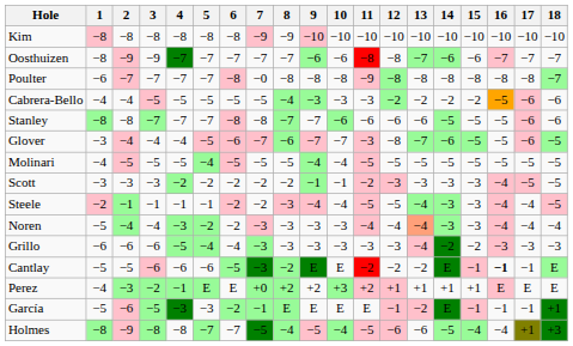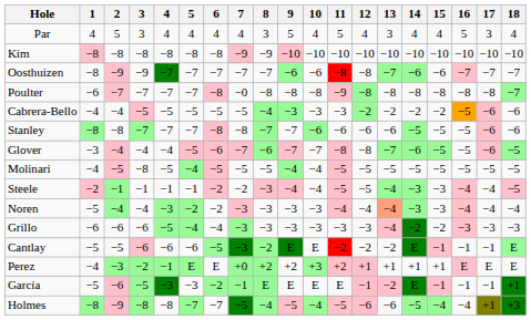 <table class="wikitable" style="text-align:center">
 <tr>
 <th>Hole</th>
 <th>1</th>
 <th>2</th>
 <th>3</th>
 <th>4</th>
 <th>5</th>
 <th>6</th>
 <th>7</th>
 <th>8</th>
 <th>9</th>
 <th>10</th>
 <th>11</th>
 <th>12</th>
 <th>13</th>
 <th>14</th>
 <th>15</th>
 <th>16</th>
 <th>17</th>
 <th>18</th>
+</tr>
+<tr>
+<td>Par</td>
+<td>4</td>
+<td>5</td>
+<td>3</td>
+<td>4</td>
+<td>4</td>
+<td>4</td>
+<td>4</td>
+<td>3</td>
+<td>5</td>
+<td>4</td>
+<td>5</td>
+<td>4</td>
+<td>3</td>
+<td>4</td>
+<td>4</td>
+<td>5</td>
+<td>3</td>
+<td>4</td>
 </tr>
 <tr>
 <td align=left> Kim</td>
 <td style="background: Pink;">−8</td>
 <td>−8</td>
 <td>−8</td>
 <td>−8</td>
 <td>−8</td>
 <td>−8</td>
 <td style="background: Pink;">−9</td>
 <td>−9</td>
 <td style="background: Pink;">−10</td>
 <td>−10</td>
 <td>−10</td>
 <td>−10</td>
 <td>−10</td>
 <td>−10</td>
 <td>−10</td>
 <td>−10</td>
 <td>−10</td>
 <td>−10</td>
 </tr>
 <tr>
 <td align=left> Oosthuizen</td>
 <td>−8</td>
 <td style="background: Pink;">−9</td>
 <td>−9</td>
 <td style="background: Green;">−7</td>
 <td>−7</td>
 <td>−7</td>
 <td>−7</td>
 <td>−7</td>
 <td style="background:PaleGreen;">−6</td>
 <td>−6</td>
 <td style="background: Red;">−8</td>
 <td>−8</td>
 <td style="background:PaleGreen;">−7</td>
 <td style="background:PaleGreen;">−6</td>
 <td>−6</td>
 <td style="background: Pink;">−7</td>
 <td>−7</td>
 <td>−7</td>
 </tr>
 <tr>
 <td align=left> Poulter</td>
 <td>−6</td>
 <td style="background: Pink;">−7</td>
 <td>−7</td>
 <td>−7</td>
 <td>−7</td>
 <td style="background: Pink;">−8</td>
 <td>−0</td>
 <td>−8</td>
 <td>−8</td>
 <td>−8</td>
 <td style="background: Pink;">−9</td>
 <td style="background:PaleGreen;">−8</td>
 <td>−8</td>
 <td>−8</td>
 <td>−8</td>
 <td>−8</td>
 <td>−8</td>
 <td style="background:PaleGreen;">−7</td>
 </tr>
 <tr>
 <td align=left> Cabrera-Bello</td>
 <td>−4</td>
 <td>−4</td>
 <td style="background: Pink;">−5</td>
 <td>−5</td>
 <td>−5</td>
 <td>−5</td>
 <td>−5</td>
 <td style="background:PaleGreen;">−4</td>
 <td style="background:PaleGreen;">−3</td>
 <td>−3</td>
 <td>−3</td>
 <td style="background:PaleGreen;">−2</td>
 <td>−2</td>
 <td>−2</td>
 <td>−2</td>
 <td style="background: Orange;">−5</td>
 <td style="background: Pink;">−6</td>
 <td>−6</td>
 </tr>
 <tr>
 <td align=left> Stanley</td>
 <td style="background:PaleGreen;">−8</td>
 <td>−8</td>
 <td style="background:PaleGreen;">−7</td>
 <td>−7</td>
 <td>−7</td>
 <td style="background: Pink;">−8</td>
 <td>−8</td>
 <td style="background:PaleGreen;">−7</td>
 <td>−7</td>
 <td style="background:PaleGreen; width:10px;">−6</td>
 <td>−6</td>
 <td>−6</td>
 <td>−6</td>
 <td style="background:PaleGreen;">−5</td>
 <td>−5</td>
 <td>−5</td>
 <td style="background: Pink;">−6</td>
 <td>−6</td>
 </tr>
 <tr>
 <td align=left> Glover</td>
 <td>−3</td>
 <td style="background:Pink;">−4</td>
 <td>−4</td>
 <td>−4</td>
 <td style="background:Pink;">−5</td>
 <td style="background:Pink;">−6</td>
 <td style="background:Pink;">−7</td>
 <td style="background:PaleGreen;">−6</td>
 <td style="background:Pink;">−7</td>
 <td>−7</td>
-<td style="background:Pink;">−3</td>
+<td style="background:Pink;">−8</td>
 <td>−8</td>
 <td style="background:PaleGreen;">−7</td>
 <td style="background:PaleGreen;">−6</td>
 <td style="background:PaleGreen;">−5</td>
 <td>−5</td>
 <td style="background:Pink;">−6</td>
 <td style="background:PaleGreen;">−5</td>
 </tr>
 <tr>
 <td align=left> Molinari</td>
 <td>−4</td>
 <td style="background:Pink;">−5</td>
-<td>−5</td>
+<td>−8</td>
 <td>−5</td>
 <td style="background:PaleGreen;">−4</td>
 <td style="background:Pink;">−5</td>
 <td>−5</td>
 <td>−5</td>
 <td style="background:PaleGreen;">−4</td>
 <td>−4</td>
 <td style="background:Pink;">−5</td>
 <td>−5</td>
 <td>−5</td>
 <td>−5</td>
 <td>−5</td>
 <td>−5</td>
 <td>−5</td>
-<td>−5</td>
-</tr>
-<tr>
-<td align=left> Scott</td>
-<td>−3</td>
-<td>−3</td>
-<td>−3</td>
-<td style="background:PaleGreen;">−2</td>
-<td>−2</td>
-<td>−2</td>
-<td>−2</td>
-<td>−2</td>
-<td style="background:PaleGreen;">−1</td>
-<td>−1</td>
-<td style="background:Pink;">−2</td>
-<td style="background:Pink;">−3</td>
-<td>−3</td>
-<td>−3</td>
-<td>−3</td>
-<td style="background:Pink;">−4</td>
-<td style="background:Pink;">−5</td>
 <td>−5</td>
 </tr>
 <tr>
 <td align=left> Steele</td>
 <td style="background:Pink;">−2</td>
 <td style="background:PaleGreen;">−1</td>
 <td>−1</td>
 <td>−1</td>
 <td>−1</td>
 <td style="background:Pink;">−2</td>
 <td>−2</td>
 <td style="background:Pink;">−3</td>
 <td style="background:Pink;">−4</td>
 <td>−4</td>
 <td style="background:Pink;">−5</td>
 <td>−5</td>
 <td style="background:PaleGreen;">−4</td>
 <td style="background:PaleGreen;">−3</td>
 <td>−3</td>
 <td style="background:Pink;">−4</td>
 <td>−4</td>
 <td style="background:Pink;">−5</td>
 </tr>
 <tr>
 <td align=left> Noren</td>
 <td>−5</td>
 <td style="background:PaleGreen;">−4</td>
 <td>−4</td>
 <td style="background:PaleGreen;">−3</td>
 <td style="background:PaleGreen;">−2</td>
 <td>−2</td>
 <td style="background:Pink;">−3</td>
 <td>−3</td>
 <td>−3</td>
 <td>−3</td>
 <td style="background:Pink;">−4</td>
 <td>−4</td>
 <td style="background: lightsalmon;">−4</td>
 <td style="background:PaleGreen;">−3</td>
 <td>−3</td>
 <td style="background:Pink;">−4</td>
 <td>−4</td>
 <td>−4</td>
 </tr>
 <tr>
 <td align=left> Grillo</td>
 <td>−6</td>
 <td>−6</td>
 <td>−6</td>
 <td style="background:PaleGreen;">−5</td>
 <td style="background:PaleGreen;">−4</td>
 <td>−4</td>
 <td style="background:PaleGreen;">−3</td>
 <td>−3</td>
 <td>−3</td>
 <td>−3</td>
 <td>−3</td>
 <td>−3</td>
 <td style="background:Pink;">−4</td>
 <td style="background:Green;">−2</td>
 <td>−2</td>
 <td style="background:Pink;">−3</td>
 <td>−3</td>
 <td>−3</td>
 </tr>
 <tr>
 <td align=left> Cantlay</td>
 <td> −5 </td>
 <td> −5 </td>
 <td style="background:Pink;"> −6 </td>
 <td> −6 </td>
 <td> −6 </td>
 <td style="background:PaleGreen;"> −5 </td>
 <td style="background:Green;"> −3 </td>
 <td style="background:PaleGreen;"> −2 </td>
 <td style="background:Green;">E</td>
 <td>E</td>
 <td style="background:Red;">−2</td>
 <td>−2</td>
 <td>−2</td>
 <td style="background:Green;">E</td>
 <td style="background:Pink;">−1</td>
-<td><strong>−1</strong></td>
+<td>−1</td>
 <td>−1</td>
 <td style="background:PaleGreen;">E</td>
 </tr>
 <tr>
 <td align=left> Perez</td>
 <td>−4</td>
 <td style="background:PaleGreen;">−3</td>
 <td style="background:PaleGreen;">−2</td>
 <td style="background:PaleGreen;">−1</td>
 <td style="background:PaleGreen;">E</td>
 <td>E</td>
 <td style="background:PaleGreen;">+0</td>
 <td style="background:PaleGreen;">+2</td>
 <td>+2</td>
 <td style="background:PaleGreen;">+3</td>
 <td style="background:Pink;">+2</td>
 <td style="background:Pink;">+1</td>
 <td>+1</td>
 <td>+1</td>
 <td>+1</td>
 <td style="background:Pink;">E</td>
 <td>E</td>
 <td>E</td>
 </tr>
 <tr>
 <td align=left> García</td>
 <td>−5</td>
 <td style="background:Pink;">−6</td>
 <td style="background:PaleGreen;">−5</td>
 <td style="background:Green;">−3</td>
 <td>−3</td>
 <td style="background:PaleGreen;">−2</td>
 <td style="background:PaleGreen;">−1</td>
 <td style="background:PaleGreen;">E</td>
 <td>E</td>
 <td>E</td>
 <td>E</td>
 <td style="background:Pink;">−1</td>
 <td style="background:Pink;">−2</td>
 <td style="background:Green;">E</td>
 <td style="background:Pink;">−1</td>
 <td>−1</td>
 <td>−1</td>
 <td style="background:Green;">+1</td>
 </tr>
 <tr>
 <td align=left> Holmes</td>
 <td style="background:PaleGreen;">−8</td>
 <td style="background: Pink;">−9</td>
 <td style="background:PaleGreen;">−8</td>
 <td>−8</td>
 <td style="background:PaleGreen;">−7</td>
 <td>−7</td>
 <td style="background: Green;">−5</td>
 <td style="background:PaleGreen;">−4</td>
 <td style="background: Pink;">−5</td>
 <td style="background:PaleGreen;">−4</td>
 <td style="background: Pink;">−5</td>
 <td style="background: Pink;">−6</td>
 <td>−6</td>
 <td style="background:PaleGreen;">−5</td>
 <td style="background:PaleGreen;">−4</td>
 <td>−4</td>
 <td style="background: Olive;">+1</td>
 <td style="background: Green;">+3</td>
 </tr>
 </table>
